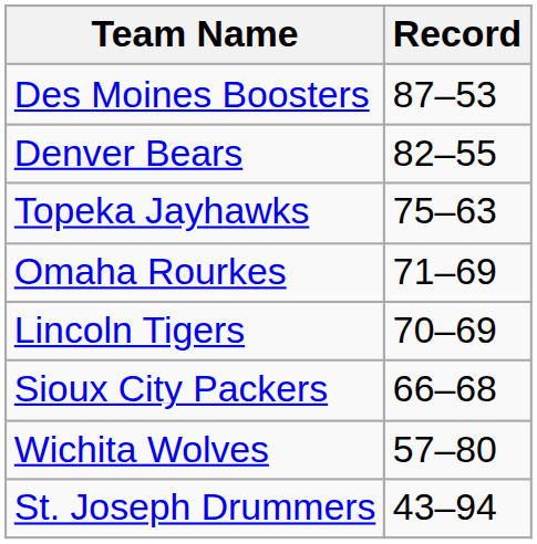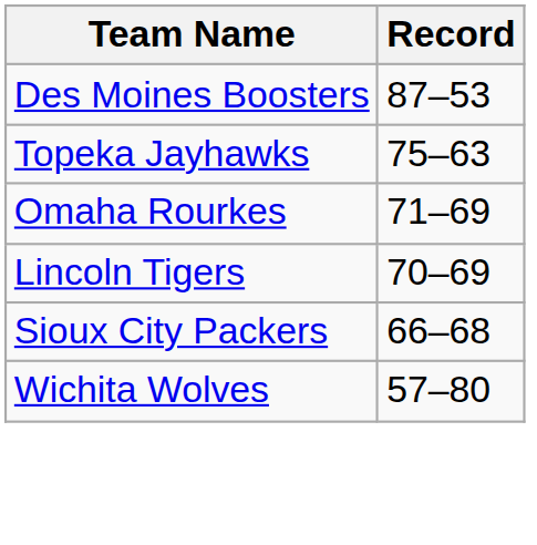 <table class="wikitable">
 <tr>
 <th>Team Name</th>
 <th>Record</th>
 </tr>
 <tr>
 <td><a href='#'>Des Moines Boosters</a></td>
 <td>87–53</td>
-</tr>
-<tr>
-<td><a href='#'>Denver Bears</a></td>
-<td>82–55</td>
 </tr>
 <tr>
 <td><a href='#'>Topeka Jayhawks</a></td>
 <td>75–63</td>
 </tr>
 <tr>
 <td><a href='#'>Omaha Rourkes</a></td>
 <td>71–69</td>
 </tr>
 <tr>
 <td><a href='#'>Lincoln Tigers</a></td>
 <td>70–69</td>
 </tr>
 <tr>
 <td><a href='#'>Sioux City Packers</a></td>
 <td>66–68</td>
 </tr>
 <tr>
 <td><a href='#'>Wichita Wolves</a></td>
 <td>57–80</td>
 </tr>
-<tr>
-<td><a href='#'>St. Joseph Drummers</a></td>
-<td>43–94</td>
-</tr>
 </table>
